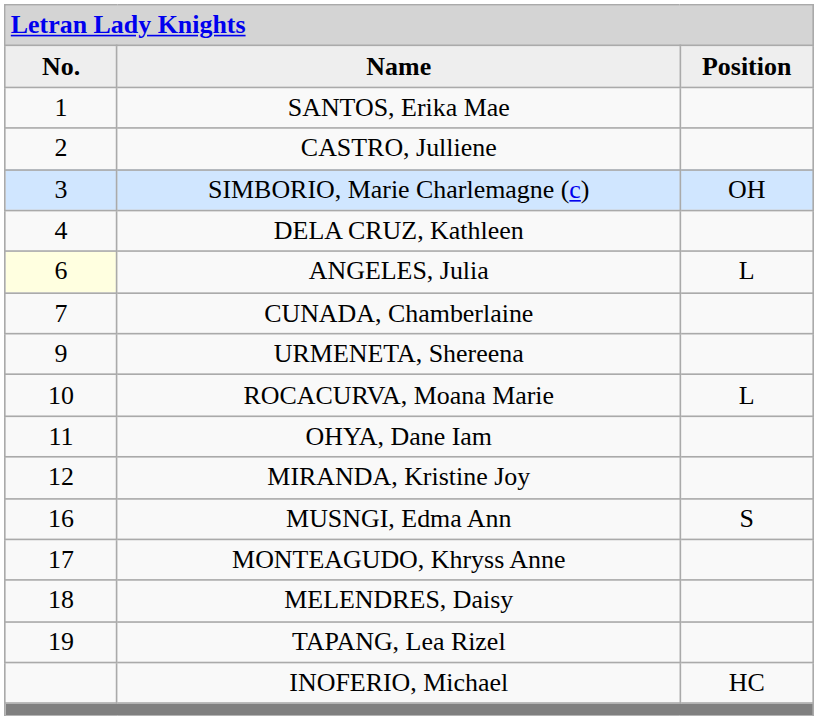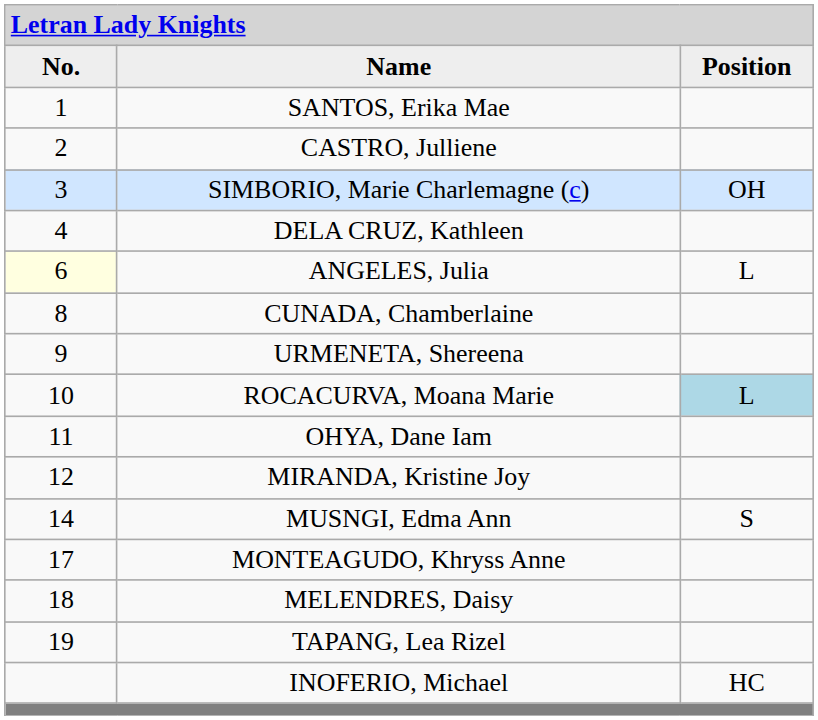 <table class='wikitable mw-collapsible mw-collapsed' border=" none" style="text-align: center; width: 500px">
 <tr>
 <th style="background:#D4D4D4; text-align:left;" colspan=3><a href='#'>Letran Lady Knights</a></th>
 </tr>
 <tr style="background:#EEEEEE; font-weight:bold;">
 <td width=10%>No.</td>
 <td width=50%>Name</td>
 <td width=10%>Position</td>
 </tr>
 <tr>
 <td>1</td>
 <td>SANTOS, Erika Mae</td>
 <td></td>
 </tr>
 <tr>
 <td>2</td>
 <td>CASTRO, Julliene</td>
 <td></td>
 </tr>
 <tr style="background:#D0E6FF;">
 <td>3</td>
 <td>SIMBORIO, Marie Charlemagne (<a href='#'>c</a>)</td>
 <td>OH</td>
 </tr>
 <tr>
 <td>4</td>
 <td>DELA CRUZ, Kathleen</td>
 <td></td>
 </tr>
 <tr>
 <td style="background: lightyellow;">6</td>
 <td>ANGELES, Julia</td>
 <td>L</td>
 </tr>
 <tr>
-<td>7</td>
+<td>8</td>
 <td>CUNADA, Chamberlaine</td>
 <td></td>
 </tr>
 <tr>
 <td>9</td>
 <td>URMENETA, Shereena</td>
 <td></td>
 </tr>
 <tr>
 <td>10</td>
 <td>ROCACURVA, Moana Marie</td>
-<td>L</td>
+<td style="background: lightblue;">L</td>
 </tr>
 <tr>
 <td>11</td>
 <td>OHYA, Dane Iam</td>
 <td></td>
 </tr>
 <tr>
 <td>12</td>
 <td>MIRANDA, Kristine Joy</td>
 <td></td>
 </tr>
 <tr>
-<td>16</td>
+<td>14</td>
 <td>MUSNGI, Edma Ann</td>
 <td>S</td>
 </tr>
 <tr>
 <td>17</td>
 <td>MONTEAGUDO, Khryss Anne</td>
 <td></td>
 </tr>
 <tr>
 <td>18</td>
 <td>MELENDRES, Daisy</td>
 <td></td>
 </tr>
 <tr>
 <td>19</td>
 <td>TAPANG, Lea Rizel</td>
 <td></td>
 </tr>
 <tr>
 <td></td>
 <td>INOFERIO, Michael</td>
 <td>HC</td>
 </tr>
 <tr>
 <th style='background: grey;' colspan=3></th>
 </tr>
 </table>
